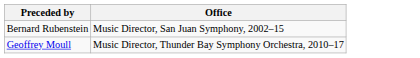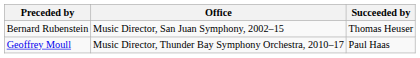 <table class="wikitable">
 <tr>
 <th>Preceded by</th>
 <th>Office</th>
+<th>Succeeded by</th>
 </tr>
 <tr>
 <td>Bernard Rubenstein</td>
 <td>Music Director, San Juan Symphony, 2002–15</td>
+<td>Thomas Heuser</td>
 </tr>
 <tr>
 <td><a href='#'>Geoffrey Moull</a></td>
 <td>Music Director, Thunder Bay Symphony Orchestra, 2010–17</td>
+<td>Paul Haas</td>
 </tr>
 </table>
